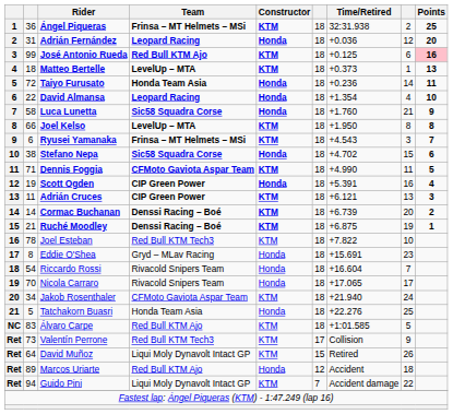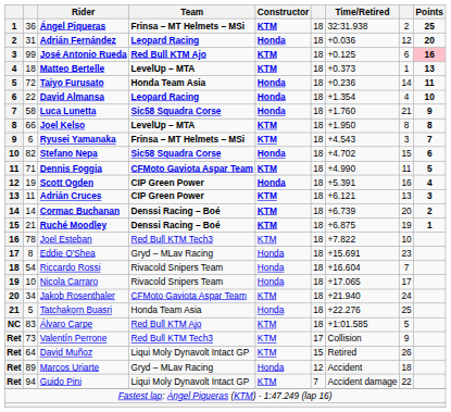 <table class="wikitable sortable" style="font-size: 85%;">
 <tr>
 <th scope="col"></th>
 <th scope="col"></th>
 <th scope="col">Rider</th>
 <th scope="col">Team</th>
 <th scope="col">Constructor</th>
 <th class="unsortable" scope="col"></th>
 <th class="unsortable" scope="col">Time/Retired</th>
 <th scope="col"></th>
 <th scope="col">Points</th>
 </tr>
 <tr>
 <th>1</th>
 <td align="center">36</td>
 <td><strong> <a href='#'>Ángel Piqueras</a></strong></td>
 <td><strong>Frinsa – MT Helmets – MSi</strong></td>
 <td><strong><a href='#'>KTM</a></strong></td>
 <td>18</td>
 <td>32:31.938</td>
 <td align="center">2</td>
 <td align="center"><strong>25</strong></td>
 </tr>
 <tr>
 <th>2</th>
 <td align="center">31</td>
 <td><strong> <a href='#'>Adrián Fernández</a></strong></td>
 <td><strong><a href='#'>Leopard Racing</a></strong></td>
 <td><strong><a href='#'>Honda</a></strong></td>
 <td>18</td>
 <td>+0.036</td>
 <td align="center">12</td>
 <td align="center"><strong>20</strong></td>
 </tr>
 <tr>
 <th>3</th>
 <td align="center">99</td>
 <td><strong> <a href='#'>José Antonio Rueda</a></strong></td>
 <td><a href='#'><strong>Red Bull KTM Ajo</strong></a></td>
 <td><strong><a href='#'>KTM</a></strong></td>
 <td>18</td>
 <td>+0.125</td>
 <td align="center">6</td>
 <td align="center" style="background: pink;"><strong>16</strong></td>
 </tr>
 <tr>
 <th>4</th>
 <td align="center">18</td>
 <td><strong> <a href='#'>Matteo Bertelle</a></strong></td>
 <td><strong>LevelUp – MTA</strong></td>
 <td><strong><a href='#'>KTM</a></strong></td>
 <td>18</td>
 <td>+0.373</td>
 <td align="center">1</td>
 <td align="center"><strong>13</strong></td>
 </tr>
 <tr>
 <th>5</th>
 <td align="center">72</td>
 <td><strong> <a href='#'>Taiyo Furusato</a></strong></td>
 <td><strong>Honda Team Asia</strong></td>
 <td><strong><a href='#'>Honda</a></strong></td>
 <td>18</td>
 <td>+0.236</td>
 <td align="center">14</td>
 <td align="center"><strong>11</strong></td>
 </tr>
 <tr>
 <th>6</th>
 <td align="center">22</td>
 <td><strong> <a href='#'>David Almansa</a></strong></td>
 <td><strong><a href='#'>Leopard Racing</a></strong></td>
 <td><strong><a href='#'>Honda</a></strong></td>
 <td>18</td>
 <td>+1.354</td>
 <td align="center">4</td>
 <td align="center"><strong>10</strong></td>
 </tr>
 <tr>
 <th>7</th>
 <td align="center">58</td>
 <td><strong> <a href='#'>Luca Lunetta</a></strong></td>
 <td><strong><a href='#'>Sic58 Squadra Corse</a></strong></td>
 <td><strong><a href='#'>Honda</a></strong></td>
 <td>18</td>
 <td>+1.760</td>
 <td align="center">21</td>
 <td align="center"><strong>9</strong></td>
 </tr>
 <tr>
 <th>8</th>
 <td align="center">66</td>
 <td><strong> <a href='#'>Joel Kelso</a></strong></td>
 <td><strong>LevelUp – MTA</strong></td>
 <td><strong><a href='#'>KTM</a></strong></td>
 <td>18</td>
 <td>+1.950</td>
 <td align="center">8</td>
 <td align="center"><strong>8</strong></td>
 </tr>
 <tr>
 <th>9</th>
 <td align="center">6</td>
 <td><strong> <a href='#'>Ryusei Yamanaka</a></strong></td>
 <td><strong>Frinsa – MT Helmets – MSi</strong></td>
 <td><strong><a href='#'>KTM</a></strong></td>
 <td>18</td>
 <td>+4.543</td>
 <td align="center">3</td>
 <td align="center"><strong>7</strong></td>
 </tr>
 <tr>
 <th>10</th>
-<td align="center">38</td>
+<td align="center">82</td>
 <td><strong> <a href='#'>Stefano Nepa</a></strong></td>
 <td><strong><a href='#'>Sic58 Squadra Corse</a></strong></td>
 <td><strong><a href='#'>Honda</a></strong></td>
 <td>18</td>
 <td>+4.702</td>
 <td align="center">15</td>
 <td align="center"><strong>6</strong></td>
 </tr>
 <tr>
 <th>11</th>
 <td align="center">71</td>
 <td><strong> <a href='#'>Dennis Foggia</a></strong></td>
 <td><a href='#'><strong>CFMoto Gaviota Aspar Team</strong></a></td>
 <td><strong><a href='#'>KTM</a></strong></td>
 <td>18</td>
 <td>+4.990</td>
 <td align="center">11</td>
 <td align="center"><strong>5</strong></td>
 </tr>
 <tr>
 <th>12</th>
 <td align="center">19</td>
 <td><strong> <a href='#'>Scott Ogden</a></strong></td>
 <td><strong>CIP Green Power</strong></td>
 <td><strong><a href='#'>Honda</a></strong></td>
 <td>18</td>
 <td>+5.391</td>
 <td align="center">16</td>
 <td align="center"><strong>4</strong></td>
 </tr>
 <tr>
 <th>13</th>
 <td align="center">11</td>
 <td><strong> <a href='#'>Adrián Cruces</a></strong></td>
 <td><strong>CIP Green Power</strong></td>
 <td><strong><a href='#'>KTM</a></strong></td>
 <td>18</td>
 <td>+6.121</td>
 <td align="center">13</td>
 <td align="center"><strong>3</strong></td>
 </tr>
 <tr>
 <th>14</th>
 <td align="center">14</td>
 <td><strong> <a href='#'>Cormac Buchanan</a></strong></td>
 <td><strong>Denssi Racing – Boé</strong></td>
 <td><strong><a href='#'>KTM</a></strong></td>
 <td>18</td>
 <td>+6.739</td>
 <td align="center">20</td>
 <td align="center"><strong>2</strong></td>
 </tr>
 <tr>
 <th>15</th>
 <td align="center">21</td>
 <td><strong> <a href='#'>Ruché Moodley</a></strong></td>
 <td><strong>Denssi Racing – Boé</strong></td>
 <td><strong><a href='#'>KTM</a></strong></td>
 <td>18</td>
 <td>+6.875</td>
 <td align="center">19</td>
 <td align="center"><strong>1</strong></td>
 </tr>
 <tr>
 <th>16</th>
 <td align="center">78</td>
 <td> <a href='#'>Joel Esteban</a></td>
 <td><a href='#'>Red Bull KTM Tech3</a></td>
 <td><a href='#'>KTM</a></td>
 <td>18</td>
 <td>+7.822</td>
 <td align="center">10</td>
 <td align="center"></td>
 </tr>
 <tr>
 <th>17</th>
 <td align="center">8</td>
 <td> <a href='#'>Eddie O'Shea</a></td>
 <td>Gryd – MLav Racing</td>
 <td><a href='#'>Honda</a></td>
 <td>18</td>
 <td>+15.691</td>
 <td align="center">23</td>
 <td align="center"></td>
 </tr>
 <tr>
 <th>18</th>
 <td align="center">54</td>
 <td> <a href='#'>Riccardo Rossi</a></td>
 <td>Rivacold Snipers Team</td>
 <td><a href='#'>Honda</a></td>
 <td>18</td>
 <td>+16.604</td>
 <td align="center">7</td>
 <td align="center"></td>
 </tr>
 <tr>
 <th>19</th>
-<td align="center">70</td>
+<td align="center">10</td>
 <td> <a href='#'>Nicola Carraro</a></td>
 <td>Rivacold Snipers Team</td>
 <td><a href='#'>Honda</a></td>
 <td>18</td>
 <td>+17.065</td>
 <td align="center">17</td>
 <td align="center"></td>
 </tr>
 <tr>
 <th>20</th>
 <td align="center">34</td>
 <td> <a href='#'>Jakob Rosenthaler</a></td>
 <td><a href='#'>CFMoto Gaviota Aspar Team</a></td>
 <td><a href='#'>KTM</a></td>
 <td>18</td>
 <td>+21.940</td>
 <td align="center">24</td>
 <td align="center"></td>
 </tr>
 <tr>
 <th>21</th>
 <td align="center">5</td>
 <td> <a href='#'>Tatchakorn Buasri</a></td>
 <td>Honda Team Asia</td>
 <td><a href='#'>Honda</a></td>
 <td>18</td>
 <td>+22.276</td>
 <td align="center">25</td>
 <td align="center"></td>
 </tr>
 <tr>
 <th>NC</th>
 <td align="center">83</td>
 <td> <a href='#'>Álvaro Carpe</a></td>
 <td><a href='#'>Red Bull KTM Ajo</a></td>
 <td><a href='#'>KTM</a></td>
 <td>18</td>
 <td>+1:01.585</td>
 <td align="center">5</td>
 <td align="center"></td>
 </tr>
 <tr>
 <th>Ret</th>
 <td align="center">73</td>
 <td> <a href='#'>Valentín Perrone</a></td>
 <td><a href='#'>Red Bull KTM Tech3</a></td>
 <td><a href='#'>KTM</a></td>
 <td>17</td>
 <td>Collision</td>
 <td align="center">9</td>
 <td align="center"></td>
 </tr>
 <tr>
 <th>Ret</th>
 <td align="center">64</td>
 <td> <a href='#'>David Muñoz</a></td>
 <td>Liqui Moly Dynavolt Intact GP</td>
 <td><a href='#'>KTM</a></td>
 <td>15</td>
 <td>Retired</td>
 <td align="center">26</td>
 <td align="center"></td>
 </tr>
 <tr>
 <th>Ret</th>
 <td align="center">89</td>
 <td> <a href='#'>Marcos Uriarte</a></td>
-<td><a href='#'>Red Bull KTM Ajo</a></td>
+<td>Gryd – MLav Racing</td>
 <td><a href='#'>Honda</a></td>
 <td>12</td>
 <td>Accident</td>
 <td align="center">18</td>
 <td align="center"></td>
 </tr>
 <tr>
 <th>Ret</th>
 <td align="center">94</td>
 <td> <a href='#'>Guido Pini</a></td>
 <td>Liqui Moly Dynavolt Intact GP</td>
 <td><a href='#'>KTM</a></td>
 <td>7</td>
 <td>Accident damage</td>
 <td align="center">22</td>
 <td align="center"></td>
 </tr>
 <tr>
 </tr>
 <tr class="sortbottom">
 <td colspan="9" style="text-align:center"><em><a href='#'>Fastest lap</a>:  <a href='#'>Ángel Piqueras</a> (<a href='#'>KTM</a>) - 1:47.249 (lap 16)</em></td>
 </tr>
 <tr class="sortbottom">
 <th colspan="9"></th>
 </tr>
 </table>
